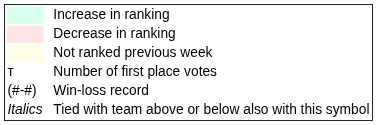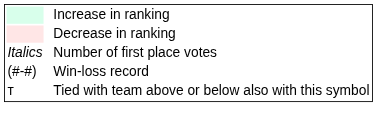 <table style="border:1px solid black;">
 <tr>
 <td style="background:#D8FFEB; width:20px;"></td>
 <td> </td>
 <td>Increase in ranking</td>
 </tr>
 <tr>
 <td style="background:#FFE6E6; width:20px;"></td>
 <td> </td>
 <td>Decrease in ranking</td>
 </tr>
 <tr>
-<td style="background:#FFFFE6; width:20px;"></td>
-<td> </td>
-<td>Not ranked previous week</td>
-</tr>
-<tr>
-<td>т</td>
+<td><em>Italics</em></td>
 <td> </td>
 <td>Number of first place votes</td>
 </tr>
 <tr>
 <td>(#-#)</td>
 <td> </td>
 <td>Win-loss record</td>
 </tr>
 <tr>
-<td><em>Italics</em></td>
+<td>т</td>
 <td></td>
 <td>Tied with team above or below also with this symbol</td>
 </tr>
 </table>
